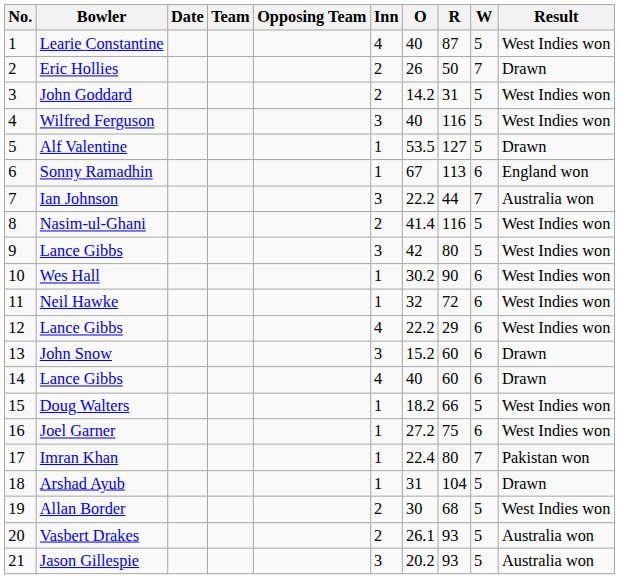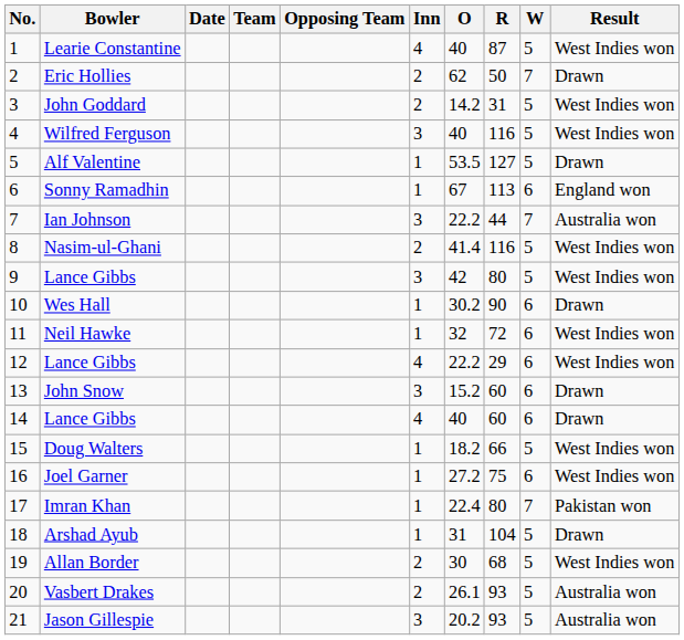 <table class="wikitable sortable">
 <tr>
 <th>No.</th>
 <th>Bowler</th>
 <th>Date</th>
 <th>Team</th>
 <th>Opposing Team</th>
 <th scope="col" style="width:20px;">Inn</th>
 <th scope="col" style="width:20px;">O</th>
 <th scope="col" style="width:20px;">R</th>
 <th scope="col" style="width:20px;">W</th>
 <th>Result</th>
 </tr>
 <tr>
 <td>1</td>
 <td><a href='#'>Learie Constantine</a></td>
 <td></td>
 <td></td>
 <td></td>
 <td>4</td>
 <td>40</td>
 <td>87</td>
 <td>5</td>
 <td>West Indies won</td>
 </tr>
 <tr>
 <td>2</td>
 <td><a href='#'>Eric Hollies</a></td>
 <td></td>
 <td></td>
 <td></td>
 <td>2</td>
-<td>26</td>
+<td>62</td>
 <td>50</td>
 <td>7</td>
 <td>Drawn</td>
 </tr>
 <tr>
 <td>3</td>
 <td><a href='#'>John Goddard</a></td>
 <td></td>
 <td></td>
 <td></td>
 <td>2</td>
 <td>14.2</td>
 <td>31</td>
 <td>5</td>
 <td>West Indies won</td>
 </tr>
 <tr>
 <td>4</td>
 <td><a href='#'>Wilfred Ferguson</a></td>
 <td></td>
 <td></td>
 <td></td>
 <td>3</td>
 <td>40</td>
 <td>116</td>
 <td>5</td>
 <td>West Indies won</td>
 </tr>
 <tr>
 <td>5</td>
 <td><a href='#'>Alf Valentine</a></td>
 <td></td>
 <td></td>
 <td></td>
 <td>1</td>
 <td>53.5</td>
 <td>127</td>
 <td>5</td>
 <td>Drawn</td>
 </tr>
 <tr>
 <td>6</td>
 <td><a href='#'>Sonny Ramadhin</a></td>
 <td></td>
 <td></td>
 <td></td>
 <td>1</td>
 <td>67</td>
 <td>113</td>
 <td>6</td>
 <td>England won</td>
 </tr>
 <tr>
 <td>7</td>
 <td><a href='#'>Ian Johnson</a></td>
 <td></td>
 <td></td>
 <td></td>
 <td>3</td>
 <td>22.2</td>
 <td>44</td>
 <td>7</td>
 <td>Australia won</td>
 </tr>
 <tr>
 <td>8</td>
 <td><a href='#'>Nasim-ul-Ghani</a></td>
 <td></td>
 <td></td>
 <td></td>
 <td>2</td>
 <td>41.4</td>
 <td>116</td>
 <td>5</td>
 <td>West Indies won</td>
 </tr>
 <tr>
 <td>9</td>
 <td><a href='#'>Lance Gibbs</a></td>
 <td></td>
 <td></td>
 <td></td>
 <td>3</td>
 <td>42</td>
 <td>80</td>
 <td>5</td>
 <td>West Indies won</td>
 </tr>
 <tr>
 <td>10</td>
 <td><a href='#'>Wes Hall</a></td>
 <td></td>
 <td></td>
 <td></td>
 <td>1</td>
 <td>30.2</td>
 <td>90</td>
 <td>6</td>
-<td>West Indies won</td>
+<td>Drawn</td>
 </tr>
 <tr>
 <td>11</td>
 <td><a href='#'>Neil Hawke</a></td>
 <td></td>
 <td></td>
 <td></td>
 <td>1</td>
 <td>32</td>
 <td>72</td>
 <td>6</td>
 <td>West Indies won</td>
 </tr>
 <tr>
 <td>12</td>
 <td><a href='#'>Lance Gibbs</a></td>
 <td></td>
 <td></td>
 <td></td>
 <td>4</td>
 <td>22.2</td>
 <td>29</td>
 <td>6</td>
 <td>West Indies won</td>
 </tr>
 <tr>
 <td>13</td>
 <td><a href='#'>John Snow</a></td>
 <td></td>
 <td></td>
 <td></td>
 <td>3</td>
 <td>15.2</td>
 <td>60</td>
 <td>6</td>
 <td>Drawn</td>
 </tr>
 <tr>
 <td>14</td>
 <td><a href='#'>Lance Gibbs</a></td>
 <td></td>
 <td></td>
 <td></td>
 <td>4</td>
 <td>40</td>
 <td>60</td>
 <td>6</td>
 <td>Drawn</td>
 </tr>
 <tr>
 <td>15</td>
 <td><a href='#'>Doug Walters</a></td>
 <td></td>
 <td></td>
 <td></td>
 <td>1</td>
 <td>18.2</td>
 <td>66</td>
 <td>5</td>
 <td>West Indies won</td>
 </tr>
 <tr>
 <td>16</td>
 <td><a href='#'>Joel Garner</a></td>
 <td></td>
 <td></td>
 <td></td>
 <td>1</td>
 <td>27.2</td>
 <td>75</td>
 <td>6</td>
 <td>West Indies won</td>
 </tr>
 <tr>
 <td>17</td>
 <td><a href='#'>Imran Khan</a></td>
 <td></td>
 <td></td>
 <td></td>
 <td>1</td>
 <td>22.4</td>
 <td>80</td>
 <td>7</td>
 <td>Pakistan won</td>
 </tr>
 <tr>
 <td>18</td>
 <td><a href='#'>Arshad Ayub</a></td>
 <td></td>
 <td></td>
 <td></td>
 <td>1</td>
 <td>31</td>
 <td>104</td>
 <td>5</td>
 <td>Drawn</td>
 </tr>
 <tr>
 <td>19</td>
 <td><a href='#'>Allan Border</a></td>
 <td></td>
 <td></td>
 <td></td>
 <td>2</td>
 <td>30</td>
 <td>68</td>
 <td>5</td>
 <td>West Indies won</td>
 </tr>
 <tr>
 <td>20</td>
 <td><a href='#'>Vasbert Drakes</a></td>
 <td></td>
 <td></td>
 <td></td>
 <td>2</td>
 <td>26.1</td>
 <td>93</td>
 <td>5</td>
 <td>Australia won</td>
 </tr>
 <tr>
 <td>21</td>
 <td><a href='#'>Jason Gillespie</a></td>
 <td></td>
 <td></td>
 <td></td>
 <td>3</td>
 <td>20.2</td>
 <td>93</td>
 <td>5</td>
 <td>Australia won</td>
 </tr>
 </table>
